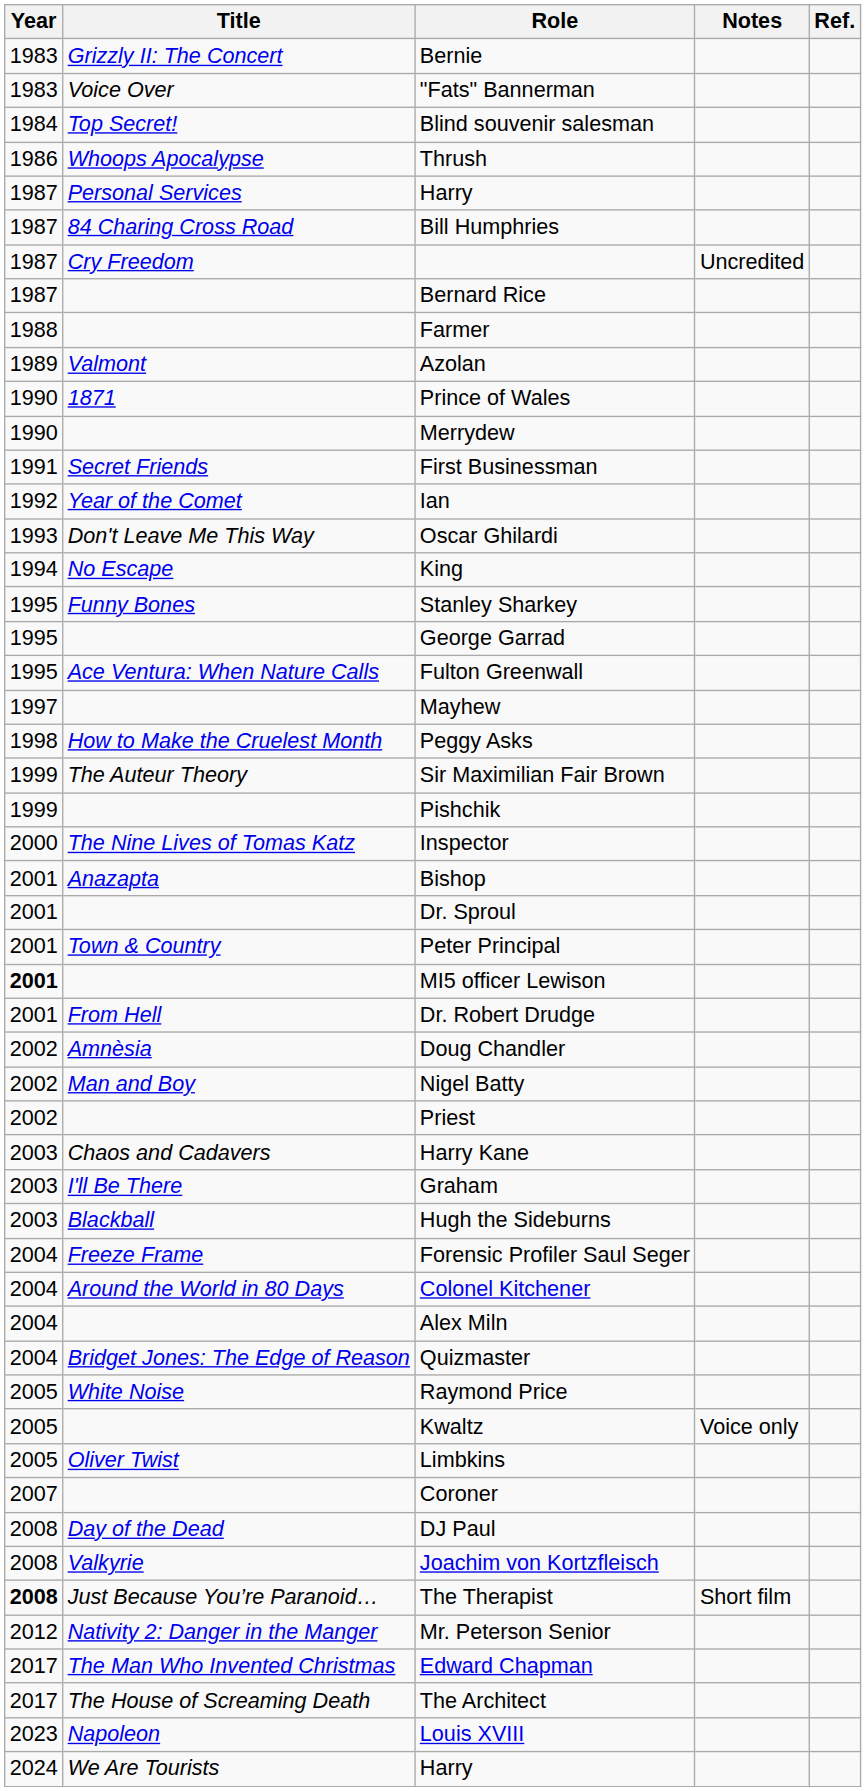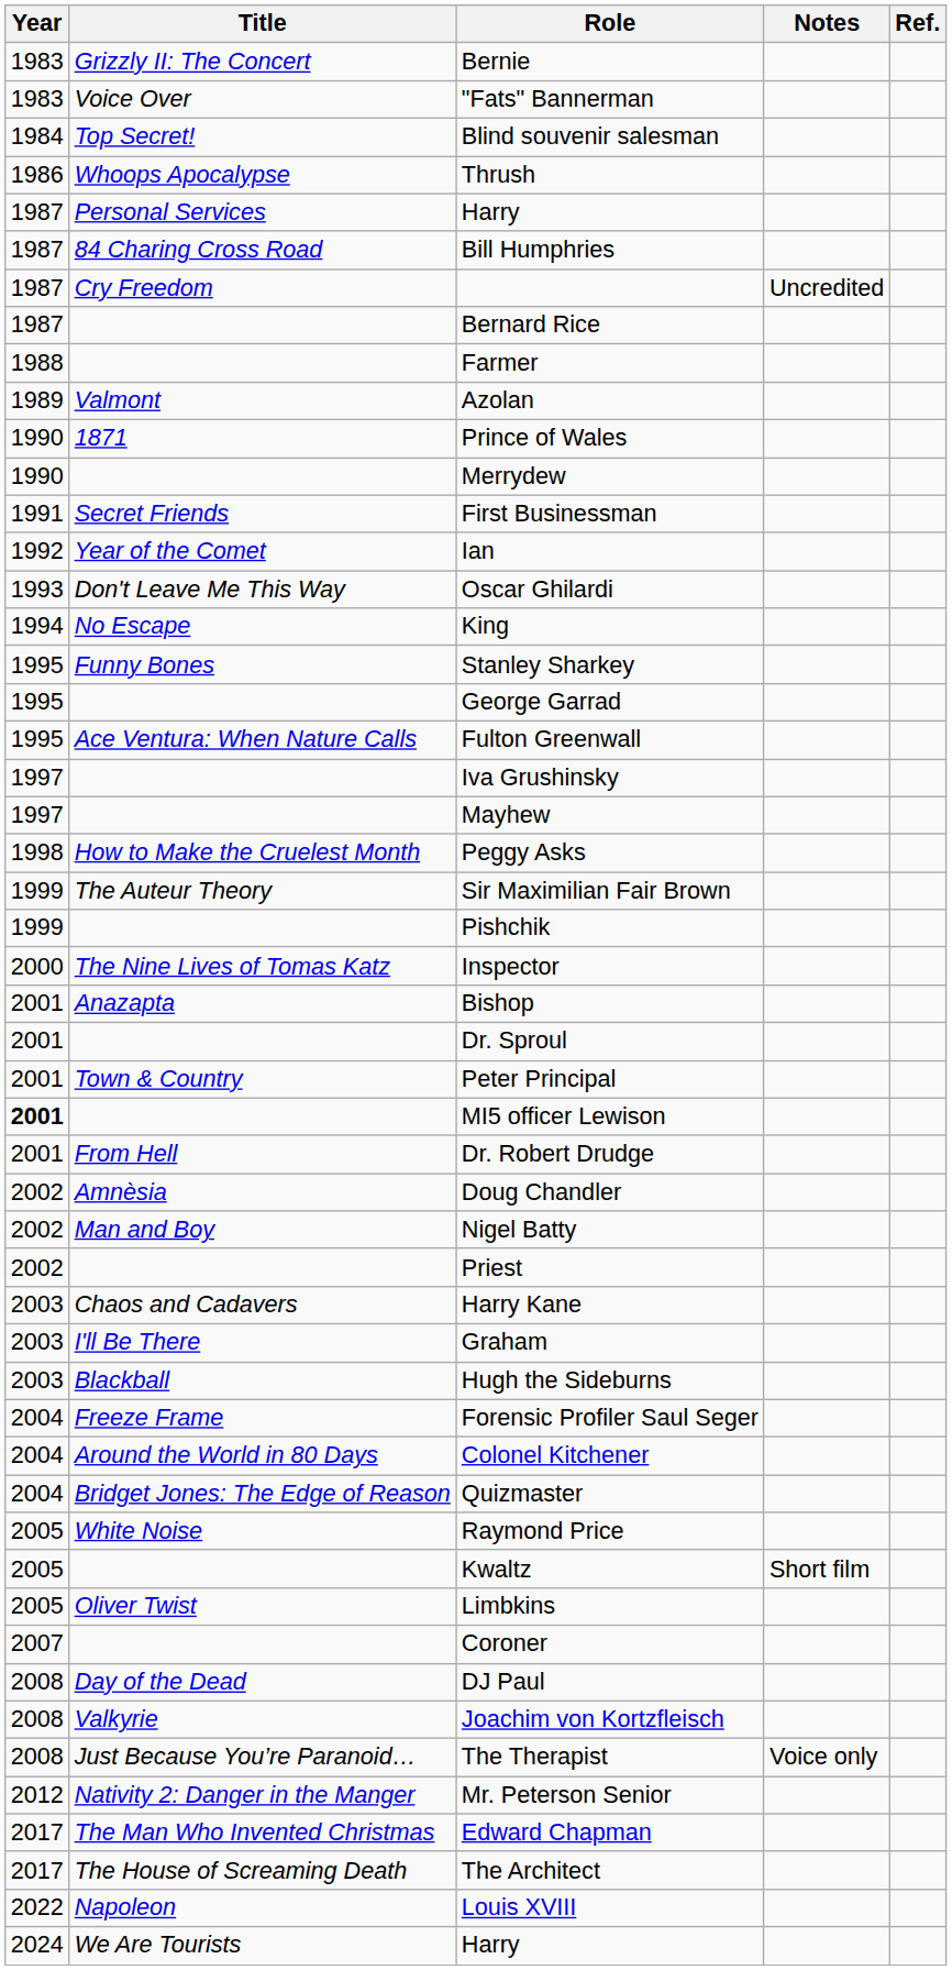 <table class="wikitable sortable">
 <tr>
 <th>Year</th>
 <th>Title</th>
 <th>Role</th>
 <th>Notes</th>
 <th>Ref.</th>
 </tr>
 <tr>
 <td>1983</td>
 <td><em><a href='#'>Grizzly II: The Concert</a></em></td>
 <td>Bernie</td>
 <td></td>
 <td></td>
 </tr>
 <tr>
 <td>1983</td>
 <td><em>Voice Over</em></td>
 <td>"Fats" Bannerman</td>
 <td></td>
 <td></td>
 </tr>
 <tr>
 <td>1984</td>
 <td><em><a href='#'>Top Secret!</a></em></td>
 <td>Blind souvenir salesman</td>
 <td></td>
 <td></td>
 </tr>
 <tr>
 <td>1986</td>
 <td><em><a href='#'>Whoops Apocalypse</a></em></td>
 <td>Thrush</td>
 <td></td>
 <td></td>
 </tr>
 <tr>
 <td>1987</td>
 <td><em><a href='#'>Personal Services</a></em></td>
 <td>Harry</td>
 <td></td>
 <td></td>
 </tr>
 <tr>
 <td>1987</td>
 <td><em><a href='#'>84 Charing Cross Road</a></em></td>
 <td>Bill Humphries</td>
 <td></td>
 <td></td>
 </tr>
 <tr>
 <td>1987</td>
 <td><em><a href='#'>Cry Freedom</a></em></td>
 <td></td>
 <td>Uncredited</td>
 <td></td>
 </tr>
 <tr>
 <td>1987</td>
 <td><em></em></td>
 <td>Bernard Rice</td>
 <td></td>
 <td></td>
 </tr>
 <tr>
 <td>1988</td>
 <td><em></em></td>
 <td>Farmer</td>
 <td></td>
 <td></td>
 </tr>
 <tr>
 <td>1989</td>
 <td><em><a href='#'>Valmont</a></em></td>
 <td>Azolan</td>
 <td></td>
 <td></td>
 </tr>
 <tr>
 <td>1990</td>
 <td><em><a href='#'>1871</a></em></td>
 <td>Prince of Wales</td>
 <td></td>
 <td></td>
 </tr>
 <tr>
 <td>1990</td>
 <td><em></em></td>
 <td>Merrydew</td>
 <td></td>
 <td></td>
 </tr>
 <tr>
 <td>1991</td>
 <td><em><a href='#'>Secret Friends</a></em></td>
 <td>First Businessman</td>
 <td></td>
 <td></td>
 </tr>
 <tr>
 <td>1992</td>
 <td><em><a href='#'>Year of the Comet</a></em></td>
 <td>Ian</td>
 <td></td>
 <td></td>
 </tr>
 <tr>
 <td>1993</td>
 <td><em>Don't Leave Me This Way</em></td>
 <td>Oscar Ghilardi</td>
 <td></td>
 <td></td>
 </tr>
 <tr>
 <td>1994</td>
 <td><em><a href='#'>No Escape</a></em></td>
 <td>King</td>
 <td></td>
 <td></td>
 </tr>
 <tr>
 <td>1995</td>
 <td><em><a href='#'>Funny Bones</a></em></td>
 <td>Stanley Sharkey</td>
 <td></td>
 <td></td>
 </tr>
 <tr>
 <td>1995</td>
 <td><em></em></td>
 <td>George Garrad</td>
 <td></td>
 <td></td>
 </tr>
 <tr>
 <td>1995</td>
 <td><em><a href='#'>Ace Ventura: When Nature Calls</a></em></td>
 <td>Fulton Greenwall</td>
 <td></td>
 <td></td>
 </tr>
 <tr>
 <td>1997</td>
 <td><em></em></td>
+<td>Iva Grushinsky</td>
+<td></td>
+<td></td>
+</tr>
+<tr>
+<td>1997</td>
+<td><em></em></td>
 <td>Mayhew</td>
 <td></td>
 <td></td>
 </tr>
 <tr>
 <td>1998</td>
 <td><em><a href='#'>How to Make the Cruelest Month</a></em></td>
 <td>Peggy Asks</td>
 <td></td>
 <td></td>
 </tr>
 <tr>
 <td>1999</td>
 <td><em>The Auteur Theory</em></td>
 <td>Sir Maximilian Fair Brown</td>
 <td></td>
 <td></td>
 </tr>
 <tr>
 <td>1999</td>
 <td><em></em></td>
 <td>Pishchik</td>
 <td></td>
 <td></td>
 </tr>
 <tr>
 <td>2000</td>
 <td><em><a href='#'>The Nine Lives of Tomas Katz</a></em></td>
 <td>Inspector</td>
 <td></td>
 <td></td>
 </tr>
 <tr>
 <td>2001</td>
 <td><em><a href='#'>Anazapta</a></em></td>
 <td>Bishop</td>
 <td></td>
 <td></td>
 </tr>
 <tr>
 <td>2001</td>
 <td><em></em></td>
 <td>Dr. Sproul</td>
 <td></td>
 <td></td>
 </tr>
 <tr>
 <td>2001</td>
 <td><em><a href='#'>Town & Country</a></em></td>
 <td>Peter Principal</td>
 <td></td>
 <td></td>
 </tr>
 <tr>
 <td><strong>2001</strong></td>
 <td><em></em></td>
 <td>MI5 officer Lewison</td>
 <td></td>
 <td></td>
 </tr>
 <tr>
 <td>2001</td>
 <td><em><a href='#'>From Hell</a></em></td>
 <td>Dr. Robert Drudge</td>
 <td></td>
 <td></td>
 </tr>
 <tr>
 <td>2002</td>
 <td><em><a href='#'>Amnèsia</a></em></td>
 <td>Doug Chandler</td>
 <td></td>
 <td></td>
 </tr>
 <tr>
 <td>2002</td>
 <td><em><a href='#'>Man and Boy</a></em></td>
 <td>Nigel Batty</td>
 <td></td>
 <td></td>
 </tr>
 <tr>
 <td>2002</td>
 <td><em></em></td>
 <td>Priest</td>
 <td></td>
 <td></td>
 </tr>
 <tr>
 <td>2003</td>
 <td><em>Chaos and Cadavers</em></td>
 <td>Harry Kane</td>
 <td></td>
 <td></td>
 </tr>
 <tr>
 <td>2003</td>
 <td><em><a href='#'>I'll Be There</a></em></td>
 <td>Graham</td>
 <td></td>
 <td></td>
 </tr>
 <tr>
 <td>2003</td>
 <td><em><a href='#'>Blackball</a></em></td>
 <td>Hugh the Sideburns</td>
 <td></td>
 <td></td>
 </tr>
 <tr>
 <td>2004</td>
 <td><em><a href='#'>Freeze Frame</a></em></td>
 <td>Forensic Profiler Saul Seger</td>
 <td></td>
 <td></td>
 </tr>
 <tr>
 <td>2004</td>
 <td><em><a href='#'>Around the World in 80 Days</a></em></td>
 <td><a href='#'>Colonel Kitchener</a></td>
 <td></td>
 <td></td>
 </tr>
 <tr>
 <td>2004</td>
-<td><em></em></td>
-<td>Alex Miln</td>
-<td></td>
-<td></td>
-</tr>
-<tr>
-<td>2004</td>
 <td><em><a href='#'>Bridget Jones: The Edge of Reason</a></em></td>
 <td>Quizmaster</td>
 <td></td>
 <td></td>
 </tr>
 <tr>
 <td>2005</td>
 <td><em><a href='#'>White Noise</a></em></td>
 <td>Raymond Price</td>
 <td></td>
 <td></td>
 </tr>
 <tr>
 <td>2005</td>
 <td><em></em></td>
 <td>Kwaltz</td>
-<td>Voice only</td>
+<td>Short film</td>
 <td></td>
 </tr>
 <tr>
 <td>2005</td>
 <td><em><a href='#'>Oliver Twist</a></em></td>
 <td>Limbkins</td>
 <td></td>
 <td></td>
 </tr>
 <tr>
 <td>2007</td>
 <td><em></em></td>
 <td>Coroner</td>
 <td></td>
 <td></td>
 </tr>
 <tr>
 <td>2008</td>
 <td><em><a href='#'>Day of the Dead</a></em></td>
 <td>DJ Paul</td>
 <td></td>
 <td></td>
 </tr>
 <tr>
 <td>2008</td>
 <td><em><a href='#'>Valkyrie</a></em></td>
 <td><a href='#'>Joachim von Kortzfleisch</a></td>
 <td></td>
 <td></td>
 </tr>
 <tr>
-<td><strong>2008</strong></td>
+<td>2008</td>
 <td><em>Just Because You’re Paranoid…</em></td>
 <td>The Therapist</td>
-<td>Short film</td>
+<td>Voice only</td>
 <td></td>
 </tr>
 <tr>
 <td>2012</td>
 <td><em><a href='#'>Nativity 2: Danger in the Manger</a></em></td>
 <td>Mr. Peterson Senior</td>
 <td></td>
 <td></td>
 </tr>
 <tr>
 <td>2017</td>
 <td><em><a href='#'>The Man Who Invented Christmas</a></em></td>
 <td><a href='#'>Edward Chapman</a></td>
 <td></td>
 <td></td>
 </tr>
 <tr>
 <td>2017</td>
 <td><em>The House of Screaming Death</em></td>
 <td>The Architect</td>
 <td></td>
 <td></td>
 </tr>
 <tr>
-<td>2023</td>
+<td>2022</td>
 <td><em><a href='#'>Napoleon</a></em></td>
 <td><a href='#'>Louis XVIII</a></td>
 <td></td>
 <td></td>
 </tr>
 <tr>
 <td>2024</td>
 <td><em>We Are Tourists</em></td>
 <td>Harry</td>
 <td></td>
 <td></td>
 </tr>
 </table>
